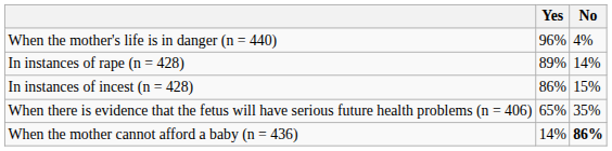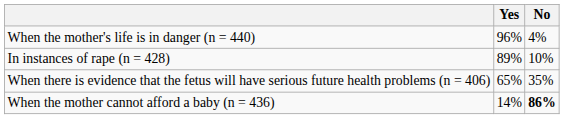 <table class="wikitable">
 <tr>
 <th></th>
 <th>Yes</th>
 <th>No</th>
 </tr>
 <tr>
 <td>When the mother's life is in danger (n = 440)</td>
 <td>96%</td>
 <td>4%</td>
 </tr>
 <tr>
 <td>In instances of rape (n = 428)</td>
 <td>89%</td>
-<td>14%</td>
-</tr>
-<tr>
-<td>In instances of incest (n = 428)</td>
-<td>86%</td>
-<td>15%</td>
+<td>10%</td>
 </tr>
 <tr>
 <td>When there is evidence that the fetus will have serious future health problems (n = 406)</td>
 <td>65%</td>
 <td>35%</td>
 </tr>
 <tr>
 <td>When the mother cannot afford a baby (n = 436)</td>
 <td>14%</td>
 <td><strong>86%</strong></td>
 </tr>
 </table>
